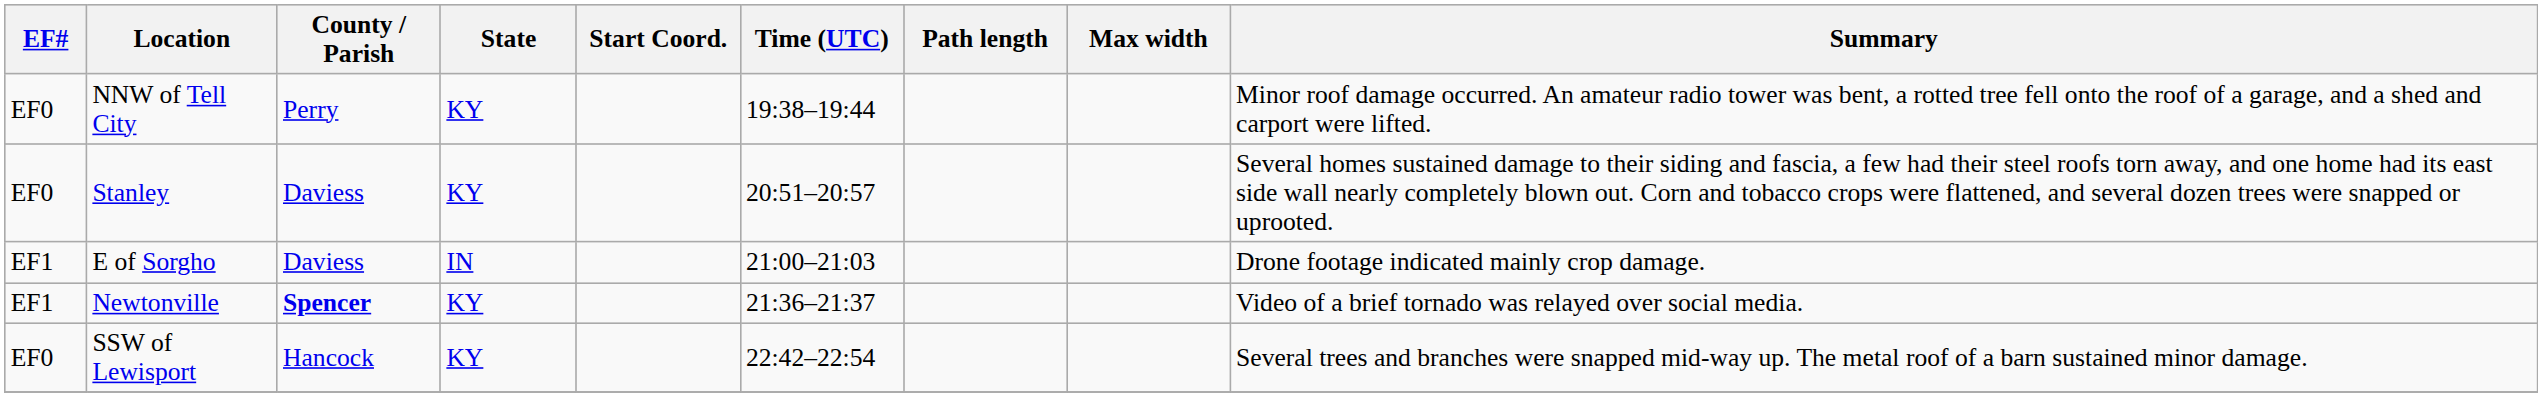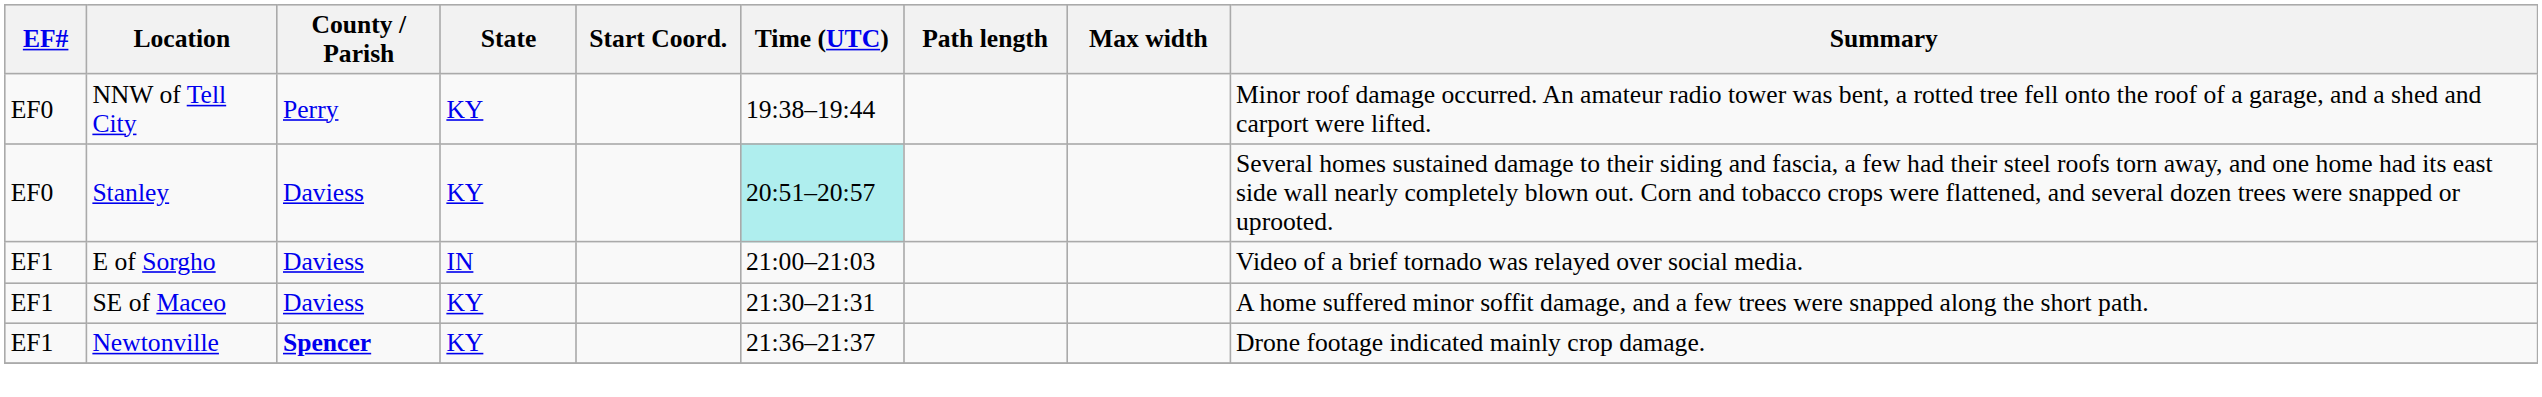 <table class="wikitable sortable" style="width:100%;">
 <tr>
 <th scope="col" style="width:3%; text-align:center;"><a href='#'>EF#</a></th>
 <th scope="col" style="width:7%; text-align:center;" class="unsortable">Location</th>
 <th scope="col" style="width:6%; text-align:center;" class="unsortable">County / Parish</th>
 <th scope="col" style="width:5%; text-align:center;">State</th>
 <th scope="col" style="width:6%; text-align:center;">Start Coord.</th>
 <th scope="col" style="width:6%; text-align:center;">Time (<a href='#'>UTC</a>)</th>
 <th scope="col" style="width:6%; text-align:center;">Path length</th>
 <th scope="col" style="width:6%; text-align:center;">Max width</th>
 <th scope="col" class="unsortable" style="width:48%; text-align:center;">Summary</th>
 </tr>
 <tr>
 <td bgcolor=>EF0</td>
 <td>NNW of <a href='#'>Tell City</a></td>
 <td><a href='#'>Perry</a></td>
 <td><a href='#'>KY</a></td>
 <td></td>
 <td>19:38–19:44</td>
 <td></td>
 <td></td>
 <td>Minor roof damage occurred. An amateur radio tower was bent, a rotted tree fell onto the roof of a garage, and a shed and carport were lifted.</td>
 </tr>
 <tr>
 <td bgcolor=>EF0</td>
 <td><a href='#'>Stanley</a></td>
 <td><a href='#'>Daviess</a></td>
 <td><a href='#'>KY</a></td>
 <td></td>
-<td>20:51–20:57</td>
+<td style="background: paleturquoise;">20:51–20:57</td>
 <td></td>
 <td></td>
 <td>Several homes sustained damage to their siding and fascia, a few had their steel roofs torn away, and one home had its east side wall nearly completely blown out. Corn and tobacco crops were flattened, and several dozen trees were snapped or uprooted.</td>
 </tr>
 <tr>
 <td bgcolor=>EF1</td>
 <td>E of <a href='#'>Sorgho</a></td>
 <td><a href='#'>Daviess</a></td>
 <td><a href='#'>IN</a></td>
 <td></td>
 <td>21:00–21:03</td>
 <td></td>
 <td></td>
-<td>Drone footage indicated mainly crop damage.</td>
+<td>Video of a brief tornado was relayed over social media.</td>
+</tr>
+<tr>
+<td bgcolor=>EF1</td>
+<td>SE of <a href='#'>Maceo</a></td>
+<td><a href='#'>Daviess</a></td>
+<td><a href='#'>KY</a></td>
+<td></td>
+<td>21:30–21:31</td>
+<td></td>
+<td></td>
+<td>A home suffered minor soffit damage, and a few trees were snapped along the short path.</td>
 </tr>
 <tr>
 <td bgcolor=>EF1</td>
 <td><a href='#'>Newtonville</a></td>
 <td><strong><a href='#'>Spencer</a></strong></td>
 <td><a href='#'>KY</a></td>
 <td></td>
 <td>21:36–21:37</td>
 <td></td>
 <td></td>
-<td>Video of a brief tornado was relayed over social media.</td>
-</tr>
-<tr>
-<td bgcolor=>EF0</td>
-<td>SSW of <a href='#'>Lewisport</a></td>
-<td><a href='#'>Hancock</a></td>
-<td><a href='#'>KY</a></td>
-<td></td>
-<td>22:42–22:54</td>
-<td></td>
-<td></td>
-<td>Several trees and branches were snapped mid-way up. The metal roof of a barn sustained minor damage.</td>
+<td>Drone footage indicated mainly crop damage.</td>
 </tr>
 <tr>
 </tr>
 </table>
